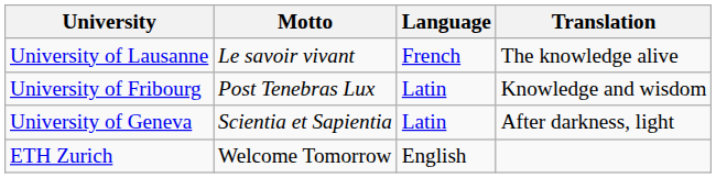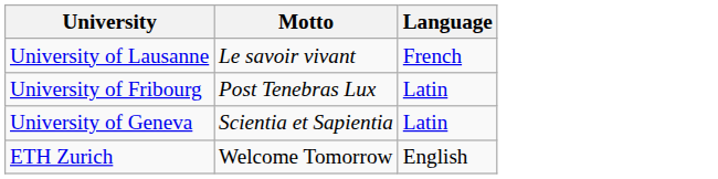 <table class="wikitable sortable plainrowheaders">
 <tr>
 <th>University</th>
 <th>Motto</th>
 <th>Language</th>
-<th>Translation</th>
 </tr>
 <tr>
 <td><a href='#'>University of Lausanne</a></td>
 <td><em>Le savoir vivant</em></td>
 <td><a href='#'>French</a></td>
-<td>The knowledge alive</td>
 </tr>
 <tr>
 <td><a href='#'>University of Fribourg</a></td>
 <td><em>Post Tenebras Lux</em></td>
 <td><a href='#'>Latin</a></td>
-<td>Knowledge and wisdom</td>
 </tr>
 <tr>
 <td><a href='#'>University of Geneva</a></td>
 <td><em>Scientia et Sapientia</em></td>
 <td><a href='#'>Latin</a></td>
-<td>After darkness, light</td>
 </tr>
 <tr>
 <td><a href='#'>ETH Zurich</a></td>
 <td>Welcome Tomorrow</td>
 <td>English</td>
-<td></td>
 </tr>
 </table>
